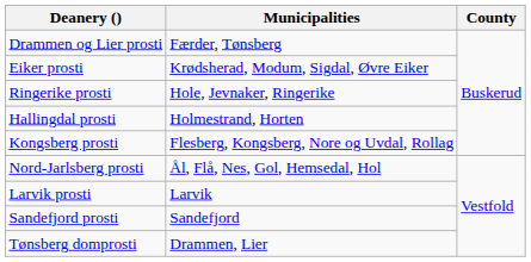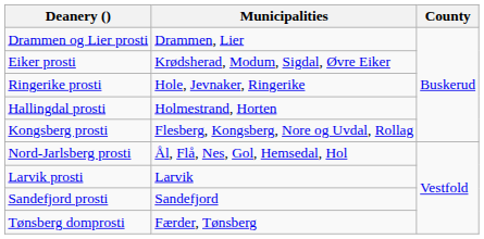 <table class="wikitable">
 <tr>
 <th>Deanery ()</th>
 <th>Municipalities</th>
 <th>County</th>
 </tr>
 <tr>
 <td><a href='#'>Drammen og Lier prosti</a></td>
-<td><a href='#'>Færder</a>, <a href='#'>Tønsberg</a></td>
+<td><a href='#'>Drammen</a>, <a href='#'>Lier</a></td>
 <td rowspan="5"><a href='#'>Buskerud</a></td>
 </tr>
 <tr>
 <td><a href='#'>Eiker prosti</a></td>
 <td><a href='#'>Krødsherad</a>, <a href='#'>Modum</a>, <a href='#'>Sigdal</a>, <a href='#'>Øvre Eiker</a></td>
 </tr>
 <tr>
 <td><a href='#'>Ringerike prosti</a></td>
 <td><a href='#'>Hole</a>, <a href='#'>Jevnaker</a>, <a href='#'>Ringerike</a></td>
 </tr>
 <tr>
 <td><a href='#'>Hallingdal prosti</a></td>
 <td><a href='#'>Holmestrand</a>, <a href='#'>Horten</a></td>
 </tr>
 <tr>
 <td><a href='#'>Kongsberg prosti</a></td>
 <td><a href='#'>Flesberg</a>, <a href='#'>Kongsberg</a>, <a href='#'>Nore og Uvdal</a>, <a href='#'>Rollag</a></td>
 </tr>
 <tr>
 <td><a href='#'>Nord-Jarlsberg prosti</a></td>
 <td><a href='#'>Ål</a>, <a href='#'>Flå</a>, <a href='#'>Nes</a>, <a href='#'>Gol</a>, <a href='#'>Hemsedal</a>, <a href='#'>Hol</a></td>
 <td rowspan="5"><a href='#'>Vestfold</a></td>
 </tr>
 <tr>
 <td><a href='#'>Larvik prosti</a></td>
 <td><a href='#'>Larvik</a></td>
 </tr>
 <tr>
 <td><a href='#'>Sandefjord prosti</a></td>
 <td><a href='#'>Sandefjord</a></td>
 </tr>
 <tr>
 <td><a href='#'>Tønsberg domprosti</a></td>
-<td><a href='#'>Drammen</a>, <a href='#'>Lier</a></td>
+<td><a href='#'>Færder</a>, <a href='#'>Tønsberg</a></td>
 </tr>
 </table>
